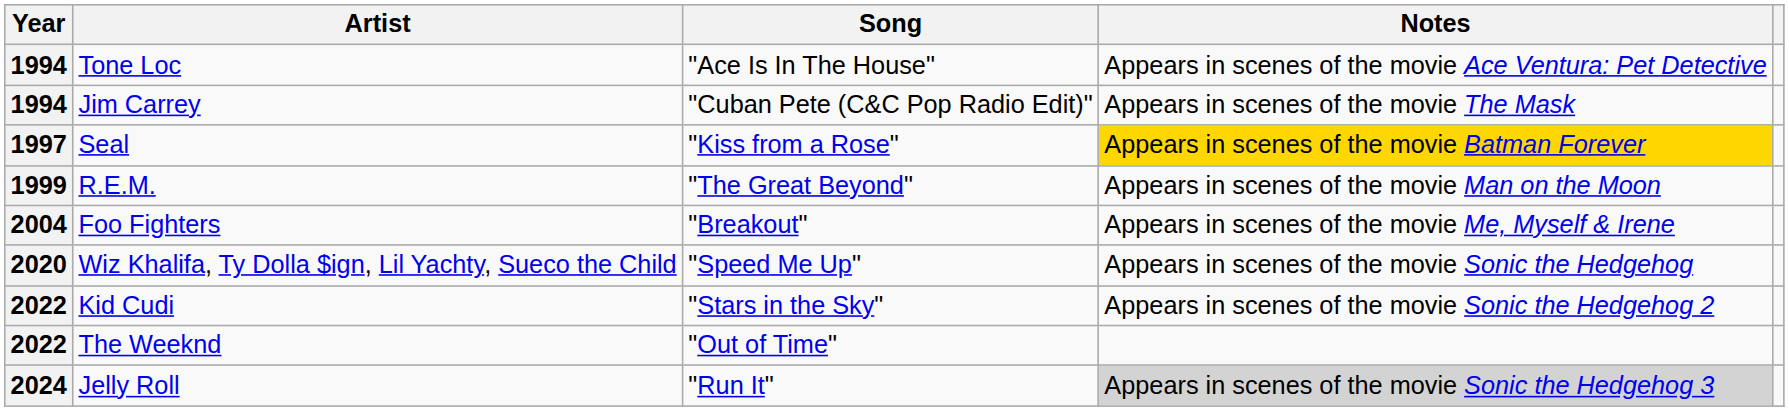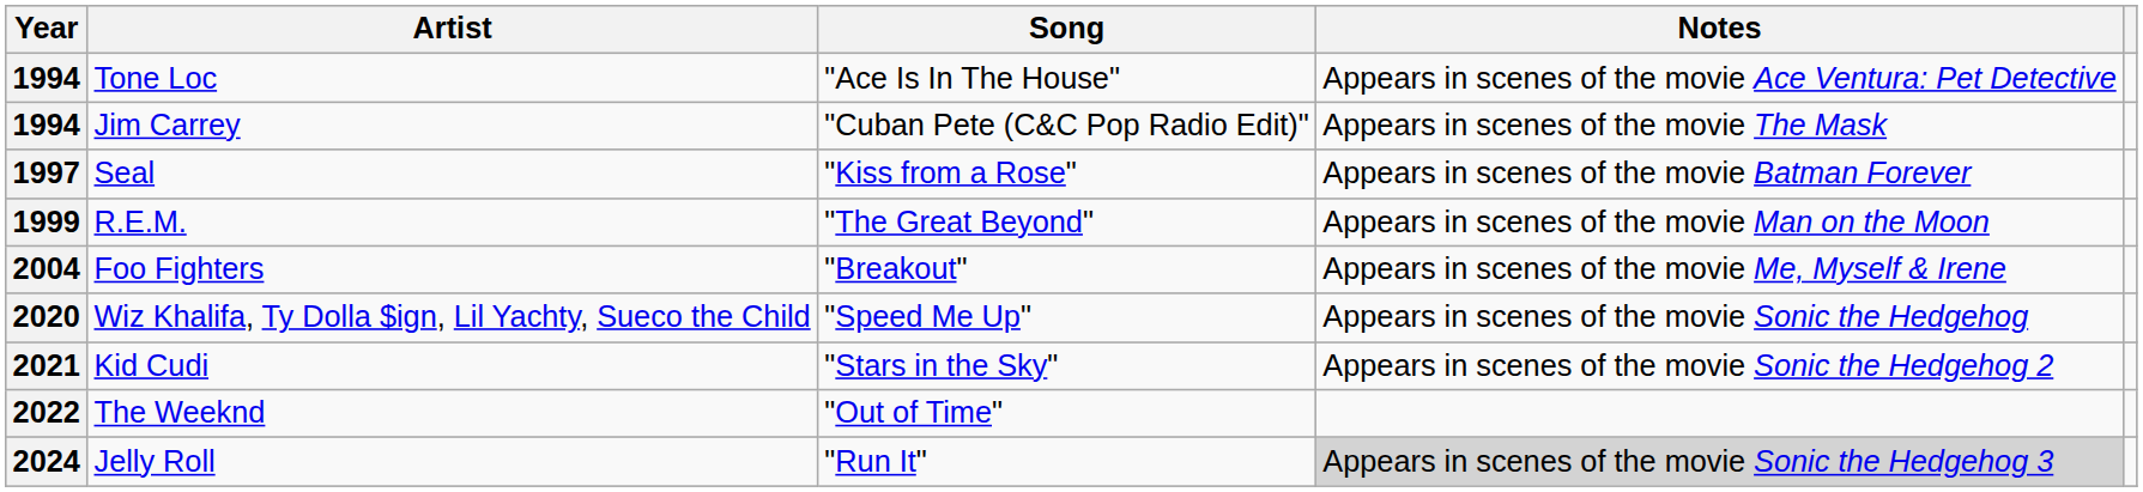 <table class="wikitable plainrowheaders">
 <tr>
 <th scope="col">Year</th>
 <th scope="col">Artist</th>
 <th scope="col">Song</th>
 <th scope="col" class="unsortable">Notes</th>
 <th scope="col"></th>
 </tr>
 <tr>
 <th scope="row">1994</th>
 <td><a href='#'>Tone Loc</a></td>
 <td>"Ace Is In The House"</td>
 <td>Appears in scenes of the movie <em><a href='#'>Ace Ventura: Pet Detective</a></em></td>
 <td style="text-align:center;"></td>
 </tr>
 <tr>
 <th scope="row">1994</th>
 <td><a href='#'>Jim Carrey</a></td>
 <td>"Cuban Pete (C&C Pop Radio Edit)"</td>
 <td>Appears in scenes of the movie <em><a href='#'>The Mask</a></em></td>
 <td></td>
 </tr>
 <tr>
 <th scope="row">1997</th>
 <td><a href='#'>Seal</a></td>
 <td>"<a href='#'>Kiss from a Rose</a>"</td>
-<td style="background: gold;">Appears in scenes of the movie <em><a href='#'>Batman Forever</a></em></td>
+<td>Appears in scenes of the movie <em><a href='#'>Batman Forever</a></em></td>
 <td style="text-align:center;"></td>
 </tr>
 <tr>
 <th scope="row">1999</th>
 <td><a href='#'>R.E.M.</a></td>
 <td>"<a href='#'>The Great Beyond</a>"</td>
 <td>Appears in scenes of the movie <em><a href='#'>Man on the Moon</a></em></td>
 <td></td>
 </tr>
 <tr>
 <th scope="row">2004</th>
 <td><a href='#'>Foo Fighters</a></td>
 <td>"<a href='#'>Breakout</a>"</td>
 <td>Appears in scenes of the movie <em><a href='#'>Me, Myself & Irene</a></em></td>
 <td></td>
 </tr>
 <tr>
 <th scope="row">2020</th>
 <td><a href='#'>Wiz Khalifa</a>, <a href='#'>Ty Dolla $ign</a>, <a href='#'>Lil Yachty</a>, <a href='#'>Sueco the Child</a></td>
 <td>"<a href='#'>Speed Me Up</a>"</td>
 <td>Appears in scenes of the movie <em><a href='#'>Sonic the Hedgehog</a></em></td>
 <td></td>
 </tr>
 <tr>
-<th scope="row">2022</th>
+<th scope="row">2021</th>
 <td><a href='#'>Kid Cudi</a></td>
 <td>"<a href='#'>Stars in the Sky</a>"</td>
 <td>Appears in scenes of the movie <em><a href='#'>Sonic the Hedgehog 2</a></em></td>
 <td></td>
 </tr>
 <tr>
 <th scope="row">2022</th>
 <td><a href='#'>The Weeknd</a></td>
 <td>"<a href='#'>Out of Time</a>"</td>
 <td></td>
 <td style="text-align:center;"></td>
 </tr>
 <tr>
 <th scope="row">2024</th>
 <td><a href='#'>Jelly Roll</a></td>
 <td>"<a href='#'>Run It</a>"</td>
 <td style="background: lightgrey;">Appears in scenes of the movie <em><a href='#'>Sonic the Hedgehog 3</a></em></td>
 <td></td>
 </tr>
 </table>
